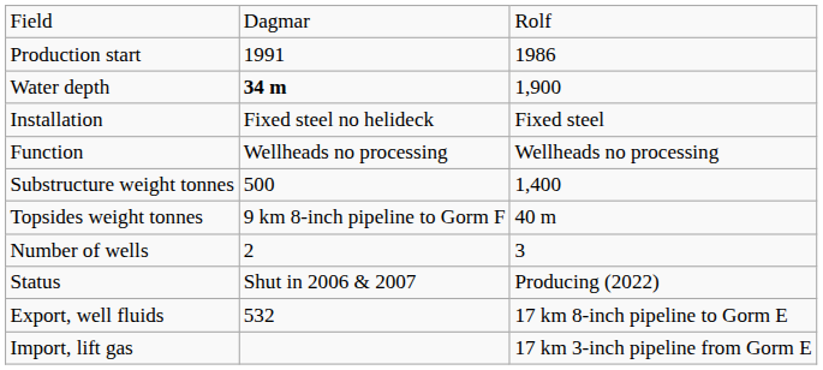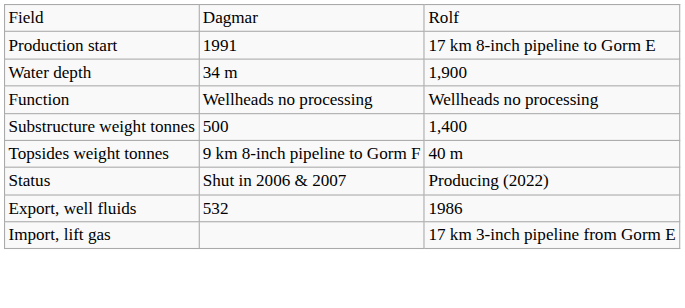 <table class="wikitable">
 <tr>
 <td>Field</td>
 <td>Dagmar</td>
 <td>Rolf</td>
 </tr>
 <tr>
 <td>Production start</td>
 <td>1991</td>
-<td>1986</td>
+<td>17 km 8-inch pipeline to Gorm E</td>
 </tr>
 <tr>
 <td>Water depth</td>
-<td><strong>34 m</strong></td>
+<td>34 m</td>
 <td>1,900</td>
-</tr>
-<tr>
-<td>Installation</td>
-<td>Fixed steel no helideck</td>
-<td>Fixed steel</td>
 </tr>
 <tr>
 <td>Function</td>
 <td>Wellheads no processing</td>
 <td>Wellheads no processing</td>
 </tr>
 <tr>
 <td>Substructure weight tonnes</td>
 <td>500</td>
 <td>1,400</td>
 </tr>
 <tr>
 <td>Topsides weight tonnes</td>
 <td>9 km 8-inch pipeline to Gorm F</td>
 <td>40 m</td>
 </tr>
 <tr>
-<td>Number of wells</td>
-<td>2</td>
-<td>3</td>
-</tr>
-<tr>
 <td>Status</td>
 <td>Shut in 2006 & 2007</td>
 <td>Producing (2022)</td>
 </tr>
 <tr>
 <td>Export, well fluids</td>
 <td>532</td>
-<td>17 km 8-inch pipeline to Gorm E</td>
+<td>1986</td>
 </tr>
 <tr>
 <td>Import, lift gas</td>
 <td></td>
 <td>17 km 3-inch pipeline from Gorm E</td>
 </tr>
 </table>
